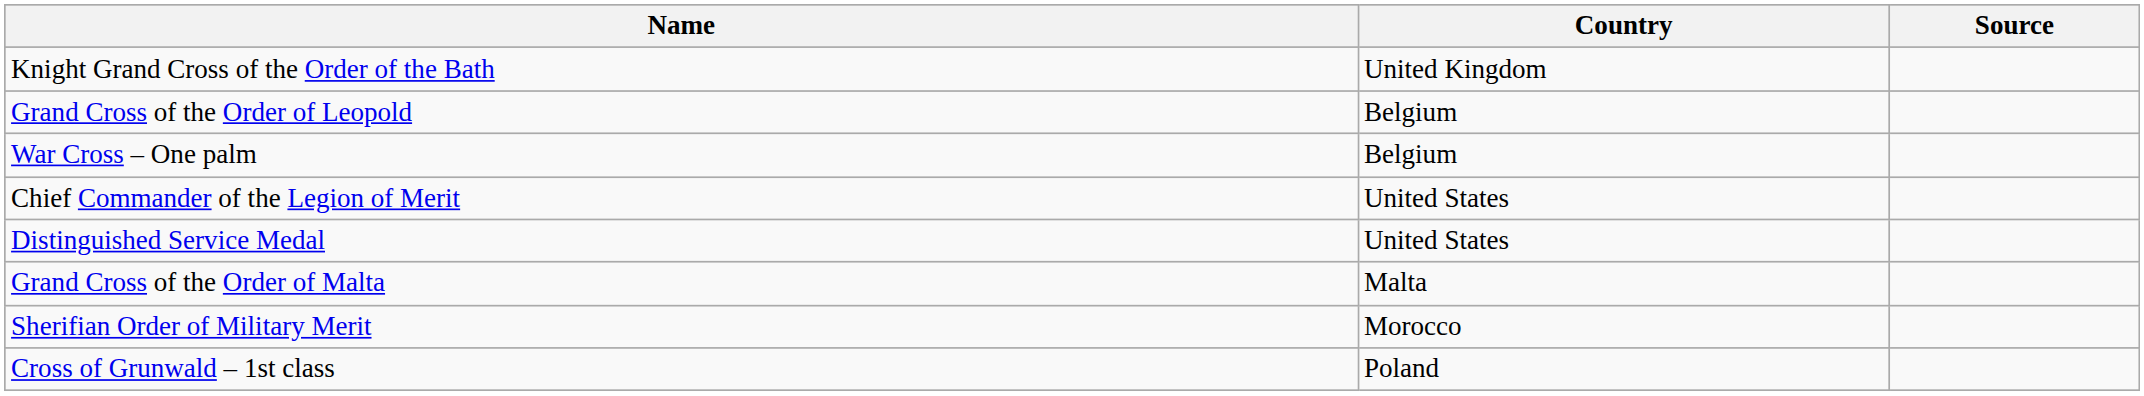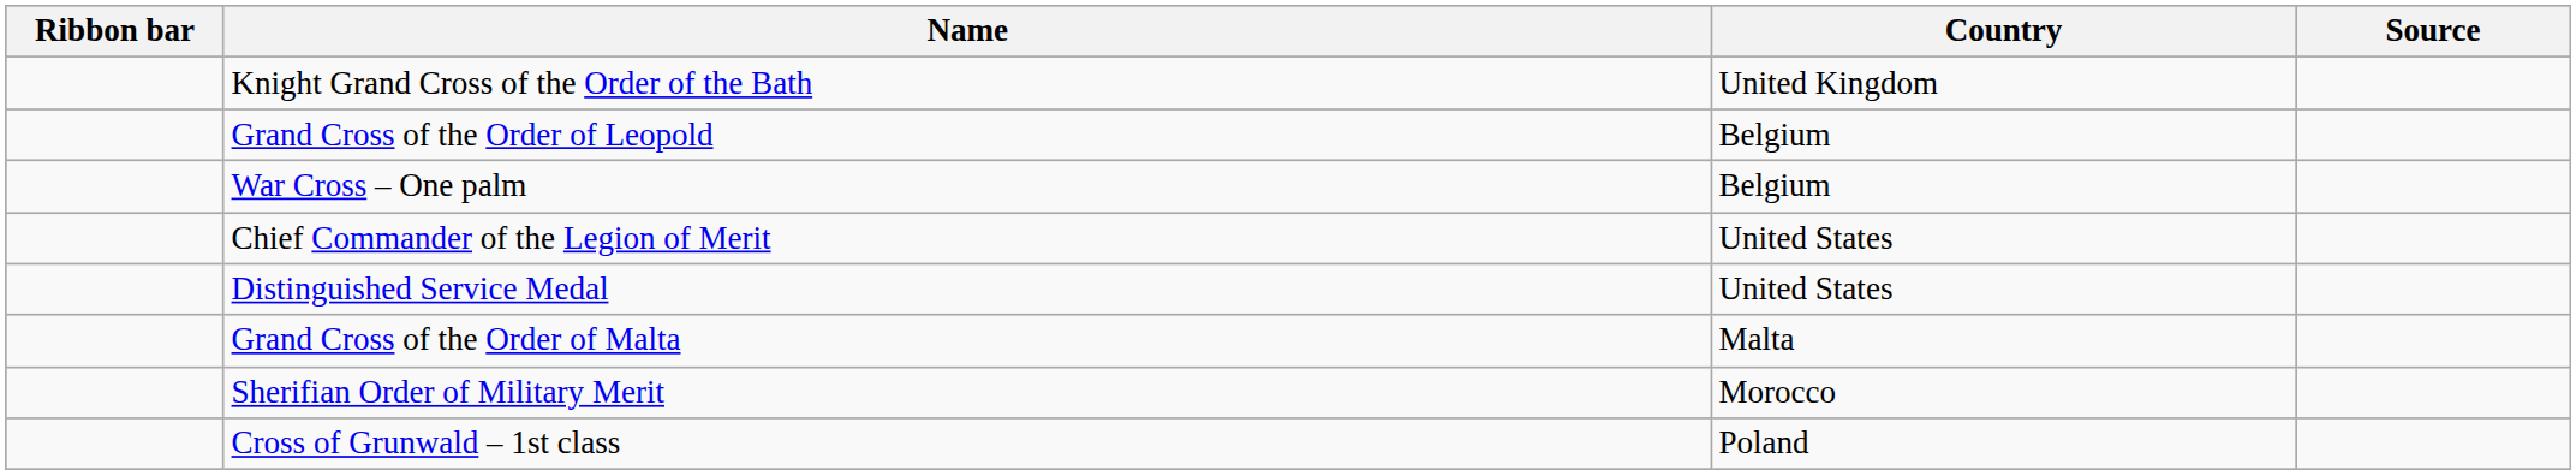 <table class="wikitable"  style="width: 100%">
 <tr>
+<th style="width:100px;">Ribbon bar</th>
 <th>Name</th>
 <th>Country</th>
 <th>Source</th>
 </tr>
 <tr>
+<td></td>
 <td>Knight Grand Cross of the <a href='#'>Order of the Bath</a></td>
 <td>United Kingdom</td>
 <td align="center"></td>
 </tr>
 <tr>
+<td></td>
 <td><a href='#'>Grand Cross</a> of the <a href='#'>Order of Leopold</a></td>
 <td>Belgium</td>
 <td align="center"></td>
 </tr>
 <tr>
+<td><span></span></td>
 <td><a href='#'>War Cross</a> – One palm</td>
 <td>Belgium</td>
 <td align="center"></td>
 </tr>
 <tr>
+<td></td>
 <td>Chief <a href='#'>Commander</a> of the <a href='#'>Legion of Merit</a></td>
 <td>United States</td>
 <td align="center"></td>
 </tr>
 <tr>
+<td></td>
 <td><a href='#'>Distinguished Service Medal</a></td>
 <td>United States</td>
 <td align="center"></td>
 </tr>
 <tr>
+<td></td>
 <td><a href='#'>Grand Cross</a> of the <a href='#'>Order of Malta</a></td>
 <td>Malta</td>
 <td align="center"></td>
 </tr>
 <tr>
+<td></td>
 <td><a href='#'>Sherifian Order of Military Merit</a></td>
 <td>Morocco</td>
 <td align="center"></td>
 </tr>
 <tr>
+<td></td>
 <td><a href='#'>Cross of Grunwald</a> – 1st class</td>
 <td>Poland</td>
 <td align="center"></td>
 </tr>
 </table>
